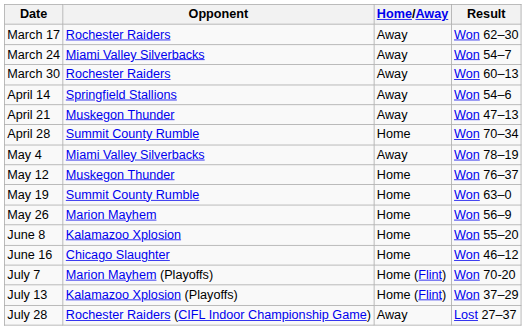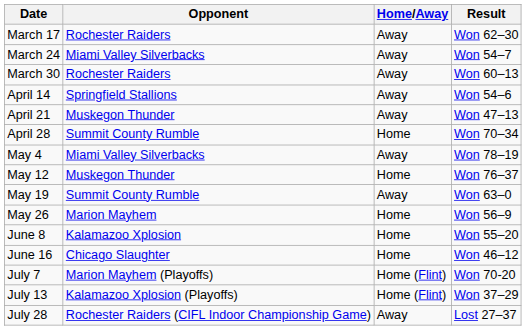 <table class="wikitable">
 <tr>
 <th>Date</th>
 <th>Opponent</th>
 <th><a href='#'>Home</a>/<a href='#'>Away</a></th>
 <th>Result</th>
 </tr>
 <tr>
 <td>March 17</td>
 <td><a href='#'>Rochester Raiders</a></td>
 <td>Away</td>
 <td><a href='#'>Won</a> 62–30</td>
 </tr>
 <tr>
 <td>March 24</td>
 <td><a href='#'>Miami Valley Silverbacks</a></td>
 <td>Away</td>
 <td><a href='#'>Won</a> 54–7</td>
 </tr>
 <tr>
 <td>March 30</td>
 <td><a href='#'>Rochester Raiders</a></td>
 <td>Away</td>
 <td><a href='#'>Won</a> 60–13</td>
 </tr>
 <tr>
 <td>April 14</td>
 <td><a href='#'>Springfield Stallions</a></td>
 <td>Away</td>
 <td><a href='#'>Won</a> 54–6</td>
 </tr>
 <tr>
 <td>April 21</td>
 <td><a href='#'>Muskegon Thunder</a></td>
 <td>Away</td>
 <td><a href='#'>Won</a> 47–13</td>
 </tr>
 <tr>
 <td>April 28</td>
 <td><a href='#'>Summit County Rumble</a></td>
 <td>Home</td>
 <td><a href='#'>Won</a> 70–34</td>
 </tr>
 <tr>
 <td>May 4</td>
 <td><a href='#'>Miami Valley Silverbacks</a></td>
 <td>Away</td>
 <td><a href='#'>Won</a> 78–19</td>
 </tr>
 <tr>
 <td>May 12</td>
 <td><a href='#'>Muskegon Thunder</a></td>
 <td>Home</td>
 <td><a href='#'>Won</a> 76–37</td>
 </tr>
 <tr>
 <td>May 19</td>
 <td><a href='#'>Summit County Rumble</a></td>
-<td>Home</td>
+<td>Away</td>
 <td><a href='#'>Won</a> 63–0</td>
 </tr>
 <tr>
 <td>May 26</td>
 <td><a href='#'>Marion Mayhem</a></td>
 <td>Home</td>
 <td><a href='#'>Won</a> 56–9</td>
 </tr>
 <tr>
 <td>June 8</td>
 <td><a href='#'>Kalamazoo Xplosion</a></td>
 <td>Home</td>
 <td><a href='#'>Won</a> 55–20</td>
 </tr>
 <tr>
 <td>June 16</td>
 <td><a href='#'>Chicago Slaughter</a></td>
 <td>Home</td>
 <td><a href='#'>Won</a> 46–12</td>
 </tr>
 <tr>
 <td>July 7</td>
 <td><a href='#'>Marion Mayhem</a> (Playoffs)</td>
 <td>Home (<a href='#'>Flint</a>)</td>
 <td><a href='#'>Won</a> 70-20</td>
 </tr>
 <tr>
 <td>July 13</td>
 <td><a href='#'>Kalamazoo Xplosion</a> (Playoffs)</td>
 <td>Home (<a href='#'>Flint</a>)</td>
 <td><a href='#'>Won</a> 37–29</td>
 </tr>
 <tr>
 <td>July 28</td>
 <td><a href='#'>Rochester Raiders</a> (<a href='#'>CIFL Indoor Championship Game</a>)</td>
 <td>Away</td>
 <td><a href='#'>Lost</a> 27–37</td>
 </tr>
 </table>
